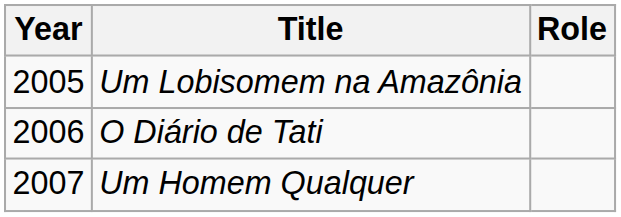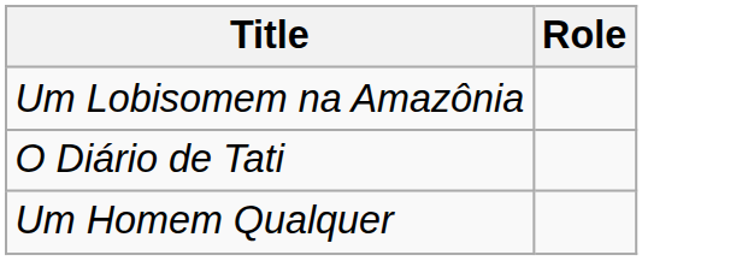 <table class="wikitable sortable">
 <tr>
-<th>Year</th>
 <th>Title</th>
 <th>Role</th>
 </tr>
 <tr>
-<td>2005</td>
 <td><em>Um Lobisomem na Amazônia</em></td>
 <td></td>
 </tr>
 <tr>
-<td>2006</td>
 <td><em>O Diário de Tati</em></td>
 <td></td>
 </tr>
 <tr>
-<td>2007</td>
 <td><em>Um Homem Qualquer</em></td>
 <td></td>
 </tr>
 </table>
